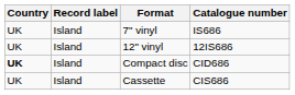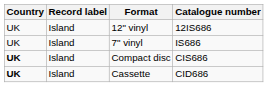 <table class="wikitable">
 <tr>
 <th>Country</th>
 <th>Record label</th>
 <th>Format</th>
 <th>Catalogue number</th>
 </tr>
 <tr>
 <td>UK</td>
 <td>Island</td>
-<td>7" vinyl</td>
-<td>IS686</td>
+<td>12" vinyl</td>
+<td>12IS686</td>
 </tr>
 <tr>
 <td>UK</td>
 <td>Island</td>
-<td>12" vinyl</td>
-<td>12IS686</td>
+<td>7" vinyl</td>
+<td>IS686</td>
 </tr>
 <tr>
 <td><strong>UK</strong></td>
 <td>Island</td>
 <td>Compact disc</td>
+<td>CIS686</td>
+</tr>
+<tr>
+<td><strong>UK</strong></td>
+<td>Island</td>
+<td>Cassette</td>
 <td>CID686</td>
 </tr>
-<tr>
-<td>UK</td>
-<td>Island</td>
-<td>Cassette</td>
-<td>CIS686</td>
-</tr>
 </table>
